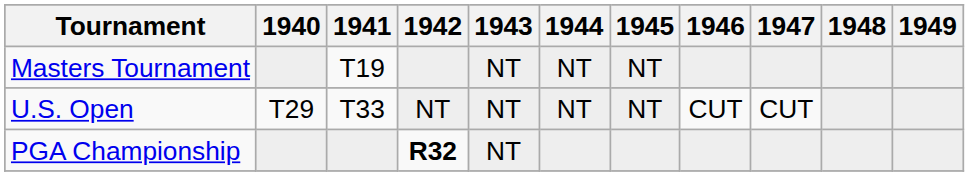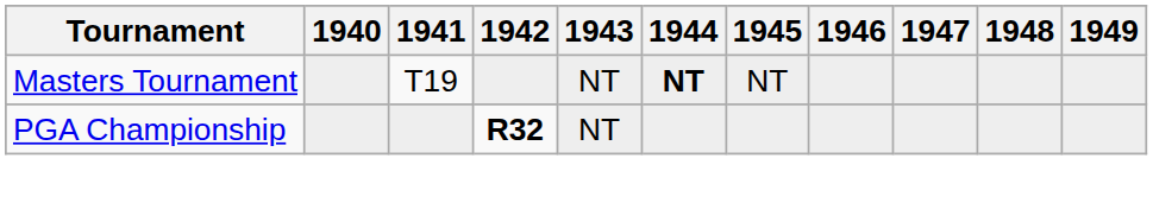 <table class="wikitable" style="font-size:95%;text-align:center;">
 <tr>
 <th>Tournament</th>
 <th>1940</th>
 <th>1941</th>
 <th>1942</th>
 <th>1943</th>
 <th>1944</th>
 <th>1945</th>
 <th>1946</th>
 <th>1947</th>
 <th>1948</th>
 <th>1949</th>
 </tr>
 <tr>
 <td align=left><a href='#'>Masters Tournament</a></td>
 <td style="background:#eeeeee;"></td>
 <td>T19</td>
 <td style="background:#eeeeee;"></td>
 <td style="background:#eeeeee;">NT</td>
-<td style="background:#eeeeee;">NT</td>
+<td style="background:#eeeeee;"><strong>NT</strong></td>
 <td style="background:#eeeeee;">NT</td>
 <td style="background:#eeeeee;"></td>
 <td style="background:#eeeeee;"></td>
-<td style="background:#eeeeee;"></td>
-<td style="background:#eeeeee;"></td>
-</tr>
-<tr>
-<td align=left><a href='#'>U.S. Open</a></td>
-<td>T29</td>
-<td>T33</td>
-<td style="background:#eeeeee;">NT</td>
-<td style="background:#eeeeee;">NT</td>
-<td style="background:#eeeeee;">NT</td>
-<td style="background:#eeeeee;">NT</td>
-<td>CUT</td>
-<td>CUT</td>
 <td style="background:#eeeeee;"></td>
 <td style="background:#eeeeee;"></td>
 </tr>
 <tr>
 <td align=left><a href='#'>PGA Championship</a></td>
 <td style="background:#eeeeee;"></td>
 <td style="background:#eeeeee;"></td>
 <td><strong>R32</strong></td>
 <td style="background:#eeeeee;">NT</td>
 <td style="background:#eeeeee;"></td>
 <td style="background:#eeeeee;"></td>
 <td style="background:#eeeeee;"></td>
 <td style="background:#eeeeee;"></td>
 <td style="background:#eeeeee;"></td>
 <td style="background:#eeeeee;"></td>
 </tr>
 </table>
